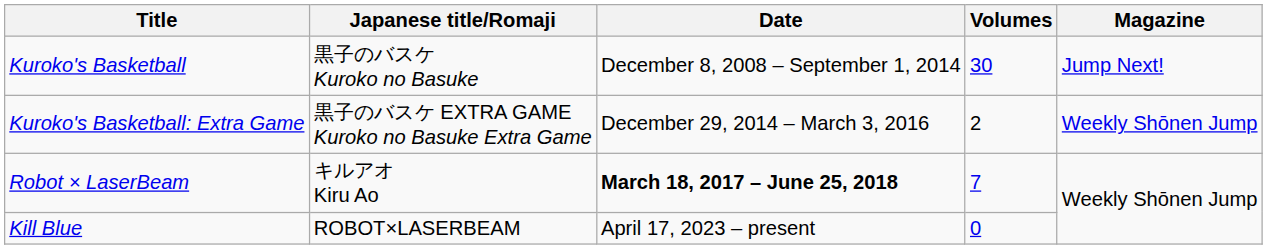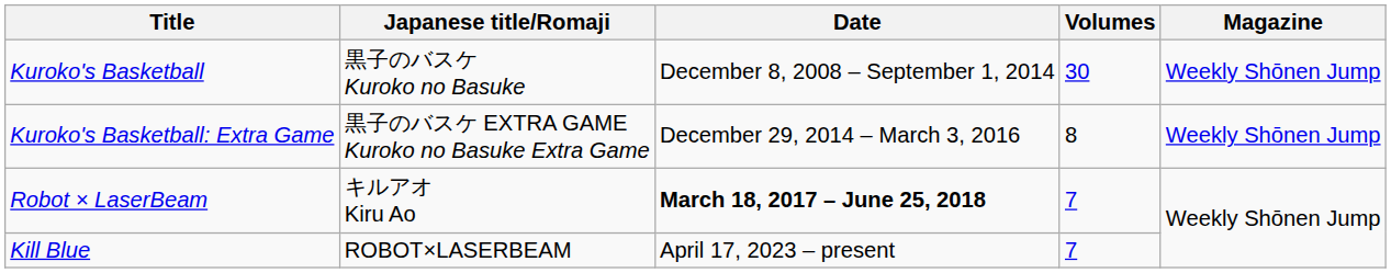 <table class="wikitable sortable">
 <tr>
 <th>Title</th>
 <th>Japanese title/Romaji</th>
 <th>Date</th>
 <th>Volumes</th>
 <th>Magazine</th>
 </tr>
 <tr>
 <td><em><a href='#'>Kuroko's Basketball</a></em></td>
 <td>黒子のバスケ <br> <em>Kuroko no Basuke</em></td>
 <td>December 8, 2008 – September 1, 2014</td>
 <td><a href='#'>30</a></td>
-<td><a href='#'>Jump Next!</a></td>
+<td><a href='#'>Weekly Shōnen Jump</a></td>
 </tr>
 <tr>
 <td><em><a href='#'>Kuroko's Basketball: Extra Game</a></em></td>
 <td>黒子のバスケ EXTRA GAME <br> <em>Kuroko no Basuke Extra Game</em></td>
 <td>December 29, 2014 – March 3, 2016</td>
-<td>2</td>
+<td>8</td>
 <td><a href='#'>Weekly Shōnen Jump</a></td>
 </tr>
 <tr>
 <td><em><a href='#'>Robot × LaserBeam</a></em></td>
 <td>キルアオ <br> Kiru Ao</td>
 <td><strong>March 18, 2017 – June 25, 2018</strong></td>
 <td><a href='#'>7</a></td>
 <td rowspan = "2">Weekly Shōnen Jump</td>
 </tr>
 <tr>
 <td><em><a href='#'>Kill Blue</a></em></td>
 <td>ROBOT×LASERBEAM</td>
 <td>April 17, 2023 – present</td>
-<td><a href='#'>0</a></td>
+<td><a href='#'>7</a></td>
 </tr>
 </table>
